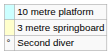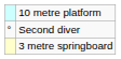 <table class="wikitable">
 <tr>
 <td width="10px" bgcolor="#ccffff"></td>
 <td>10 metre platform</td>
 </tr>
 <tr>
+<td>°</td>
+<td>Second diver</td>
+</tr>
+<tr>
 <td width="10px" bgcolor="#ffffcc"></td>
 <td>3 metre springboard</td>
 </tr>
-<tr>
-<td>°</td>
-<td>Second diver</td>
-</tr>
 </table>
